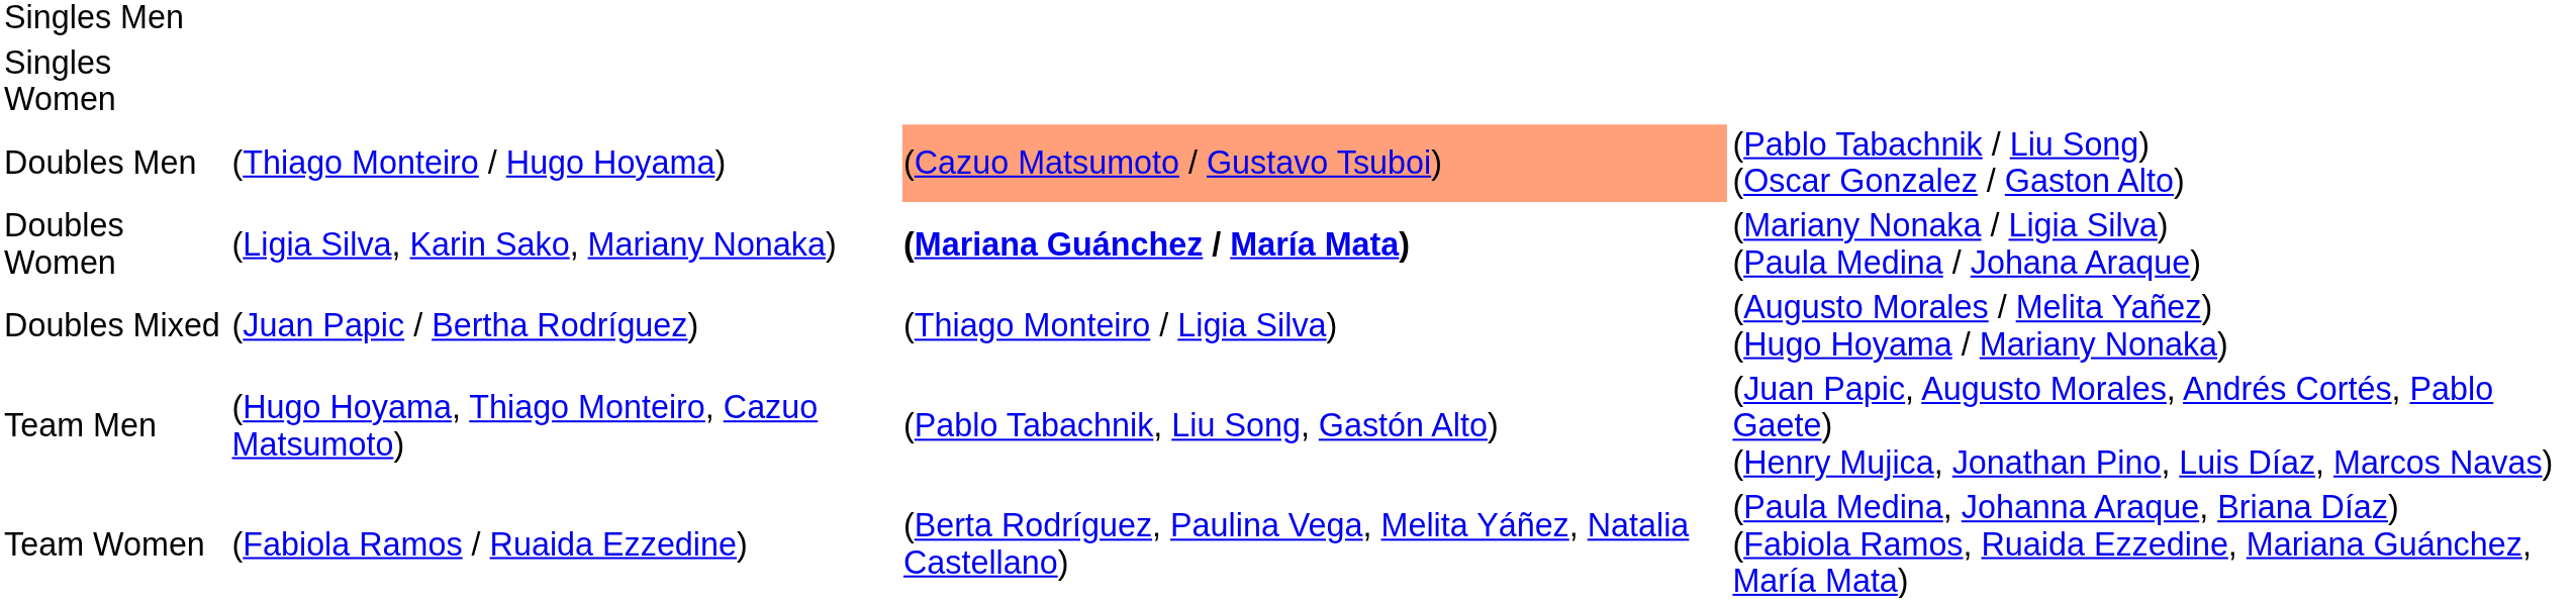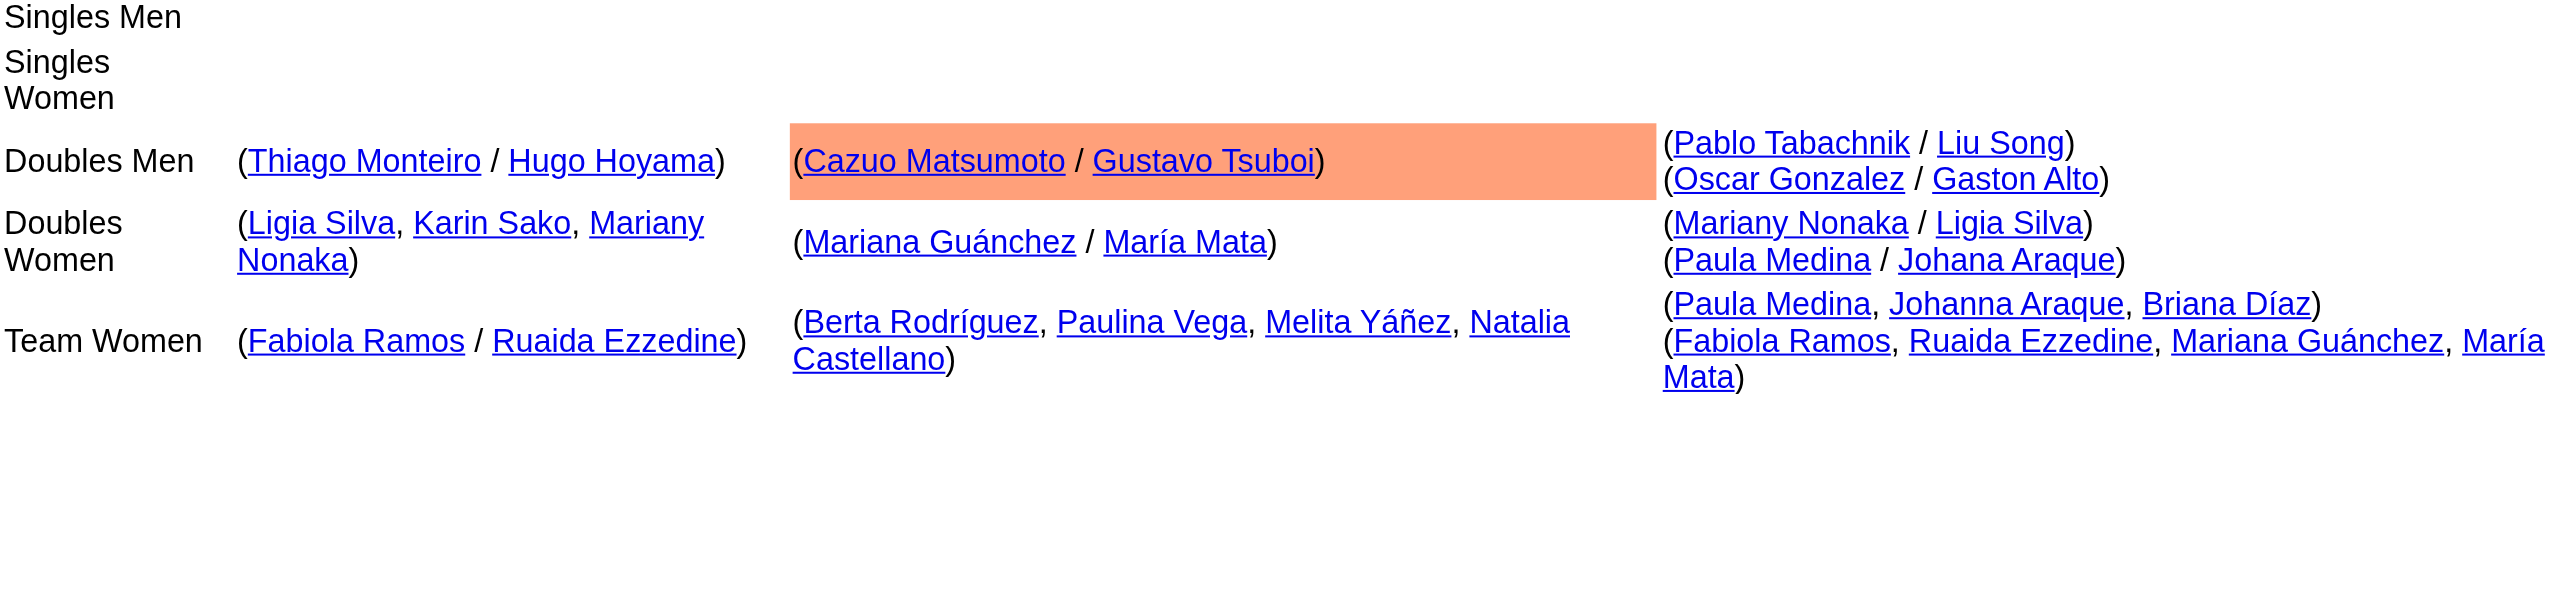 <table>
 <tr>
 <td>Singles Men <br></td>
 <td></td>
 <td></td>
 <td><br></td>
 </tr>
 <tr>
 <td>Singles Women <br></td>
 <td></td>
 <td></td>
 <td><br></td>
 </tr>
 <tr>
 <td>Doubles Men <br></td>
 <td> (<a href='#'>Thiago Monteiro</a> / <a href='#'>Hugo Hoyama</a>)</td>
 <td style="background: lightsalmon;"> (<a href='#'>Cazuo Matsumoto</a> / <a href='#'>Gustavo Tsuboi</a>)</td>
 <td> (<a href='#'>Pablo Tabachnik</a> / <a href='#'>Liu Song</a>)<br> (<a href='#'>Oscar Gonzalez</a> / <a href='#'>Gaston Alto</a>)</td>
 </tr>
 <tr>
 <td>Doubles Women <br></td>
 <td> (<a href='#'>Ligia Silva</a>, <a href='#'>Karin Sako</a>, <a href='#'>Mariany Nonaka</a>)</td>
-<td><strong> (<a href='#'>Mariana Guánchez</a> / <a href='#'>María Mata</a>)</strong></td>
+<td> (<a href='#'>Mariana Guánchez</a> / <a href='#'>María Mata</a>)</td>
 <td> (<a href='#'>Mariany Nonaka</a> / <a href='#'>Ligia Silva</a>) <br> (<a href='#'>Paula Medina</a> / <a href='#'>Johana Araque</a>)</td>
-</tr>
-<tr>
-<td>Doubles Mixed <br></td>
-<td> (<a href='#'>Juan Papic</a> / <a href='#'>Bertha Rodríguez</a>)</td>
-<td> (<a href='#'>Thiago Monteiro</a> / <a href='#'>Ligia Silva</a>)</td>
-<td> (<a href='#'>Augusto Morales</a> / <a href='#'>Melita Yañez</a>)<br> (<a href='#'>Hugo Hoyama</a> / <a href='#'>Mariany Nonaka</a>)</td>
-</tr>
-<tr>
-<td>Team Men <br></td>
-<td> (<a href='#'>Hugo Hoyama</a>, <a href='#'>Thiago Monteiro</a>, <a href='#'>Cazuo Matsumoto</a>)</td>
-<td> (<a href='#'>Pablo Tabachnik</a>, <a href='#'>Liu Song</a>, <a href='#'>Gastón Alto</a>)</td>
-<td> (<a href='#'>Juan Papic</a>, <a href='#'>Augusto Morales</a>, <a href='#'>Andrés Cortés</a>, <a href='#'>Pablo Gaete</a>)<br> (<a href='#'>Henry Mujica</a>, <a href='#'>Jonathan Pino</a>, <a href='#'>Luis Díaz</a>, <a href='#'>Marcos Navas</a>)</td>
 </tr>
 <tr>
 <td>Team Women <br></td>
 <td> (<a href='#'>Fabiola Ramos</a> / <a href='#'>Ruaida Ezzedine</a>)</td>
 <td> (<a href='#'>Berta Rodríguez</a>, <a href='#'>Paulina Vega</a>, <a href='#'>Melita Yáñez</a>, <a href='#'>Natalia Castellano</a>)</td>
 <td> (<a href='#'>Paula Medina</a>, <a href='#'>Johanna Araque</a>, <a href='#'>Briana Díaz</a>) <br> (<a href='#'>Fabiola Ramos</a>, <a href='#'>Ruaida Ezzedine</a>, <a href='#'>Mariana Guánchez</a>, <a href='#'>María Mata</a>)</td>
 </tr>
 <tr>
 </tr>
 </table>
